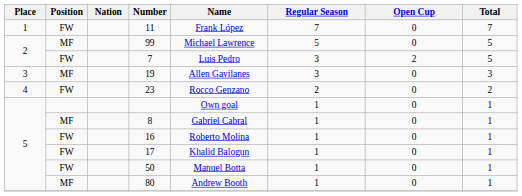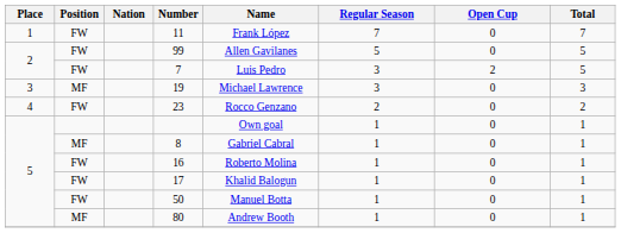 <table class="wikitable" style="font-size: 95%; text-align: center;">
 <tr>
 <th width=60>Place</th>
 <th width=60>Position</th>
 <th width=60>Nation</th>
 <th width=60>Number</th>
 <th width=150>Name</th>
 <th width=150><a href='#'>Regular Season</a></th>
 <th width=150><a href='#'>Open Cup</a></th>
 <th width=80><strong>Total</strong></th>
 </tr>
 <tr>
 <td rowspan="1">1</td>
 <td>FW</td>
 <td></td>
 <td>11</td>
 <td><a href='#'>Frank López</a></td>
 <td>7</td>
 <td>0</td>
 <td>7</td>
 </tr>
 <tr>
 <td rowspan="2">2</td>
-<td>MF</td>
+<td>FW</td>
 <td></td>
 <td>99</td>
-<td><a href='#'>Michael Lawrence</a></td>
+<td><a href='#'>Allen Gavilanes</a></td>
 <td>5</td>
 <td>0</td>
 <td>5</td>
 </tr>
 <tr>
 <td>FW</td>
 <td></td>
 <td>7</td>
 <td><a href='#'>Luis Pedro</a></td>
 <td>3</td>
 <td>2</td>
 <td>5</td>
 </tr>
 <tr>
 <td rowspan="1">3</td>
 <td>MF</td>
 <td></td>
 <td>19</td>
-<td><a href='#'>Allen Gavilanes</a></td>
+<td><a href='#'>Michael Lawrence</a></td>
 <td>3</td>
 <td>0</td>
 <td>3</td>
 </tr>
 <tr>
 <td rowspan="1">4</td>
 <td>FW</td>
 <td></td>
 <td>23</td>
 <td><a href='#'>Rocco Genzano</a></td>
 <td>2</td>
 <td>0</td>
 <td>2</td>
 </tr>
 <tr>
 <td rowspan="6">5</td>
 <td></td>
 <td></td>
 <td></td>
 <td><a href='#'>Own goal</a></td>
 <td>1</td>
 <td>0</td>
 <td>1</td>
 </tr>
 <tr>
 <td>MF</td>
 <td></td>
 <td>8</td>
 <td><a href='#'>Gabriel Cabral</a></td>
 <td>1</td>
 <td>0</td>
 <td>1</td>
 </tr>
 <tr>
 <td>FW</td>
 <td></td>
 <td>16</td>
 <td><a href='#'>Roberto Molina</a></td>
 <td>1</td>
 <td>0</td>
 <td>1</td>
 </tr>
 <tr>
 <td>FW</td>
 <td></td>
 <td>17</td>
 <td><a href='#'>Khalid Balogun</a></td>
 <td>1</td>
 <td>0</td>
 <td>1</td>
 </tr>
 <tr>
 <td>FW</td>
 <td></td>
 <td>50</td>
 <td><a href='#'>Manuel Botta</a></td>
 <td>1</td>
 <td>0</td>
 <td>1</td>
 </tr>
 <tr>
 <td>MF</td>
 <td></td>
 <td>80</td>
 <td><a href='#'>Andrew Booth</a></td>
 <td>1</td>
 <td>0</td>
 <td>1</td>
 </tr>
 <tr>
 </tr>
 </table>
